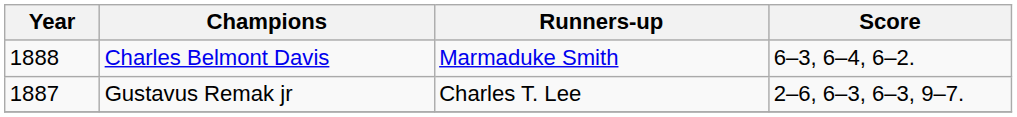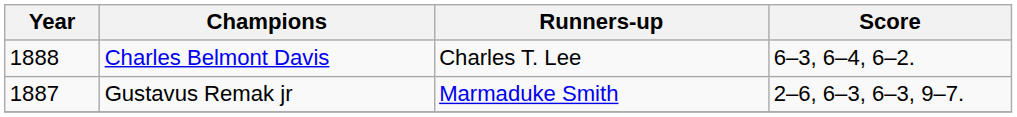 <table class="wikitable" style="font-size:98%;">
 <tr>
 <th style="width:60px;">Year</th>
 <th style="width:230px;">Champions</th>
 <th style="width:230px;">Runners-up</th>
 <th style="width:165px;">Score</th>
 </tr>
 <tr>
 <td>1888</td>
 <td> <a href='#'>Charles Belmont Davis</a></td>
-<td> <a href='#'>Marmaduke Smith</a></td>
+<td> Charles T. Lee</td>
 <td>6–3, 6–4, 6–2.</td>
 </tr>
 <tr>
 <td>1887</td>
 <td> Gustavus Remak jr</td>
-<td> Charles T. Lee</td>
+<td> <a href='#'>Marmaduke Smith</a></td>
 <td>2–6, 6–3, 6–3, 9–7.</td>
 </tr>
 <tr>
 </tr>
 </table>
